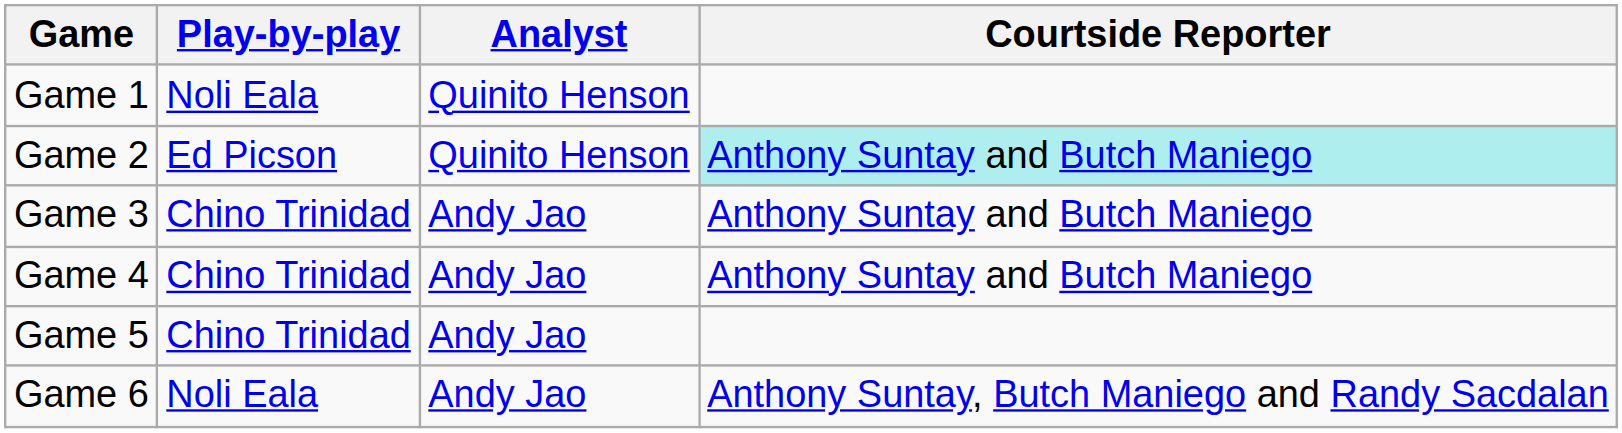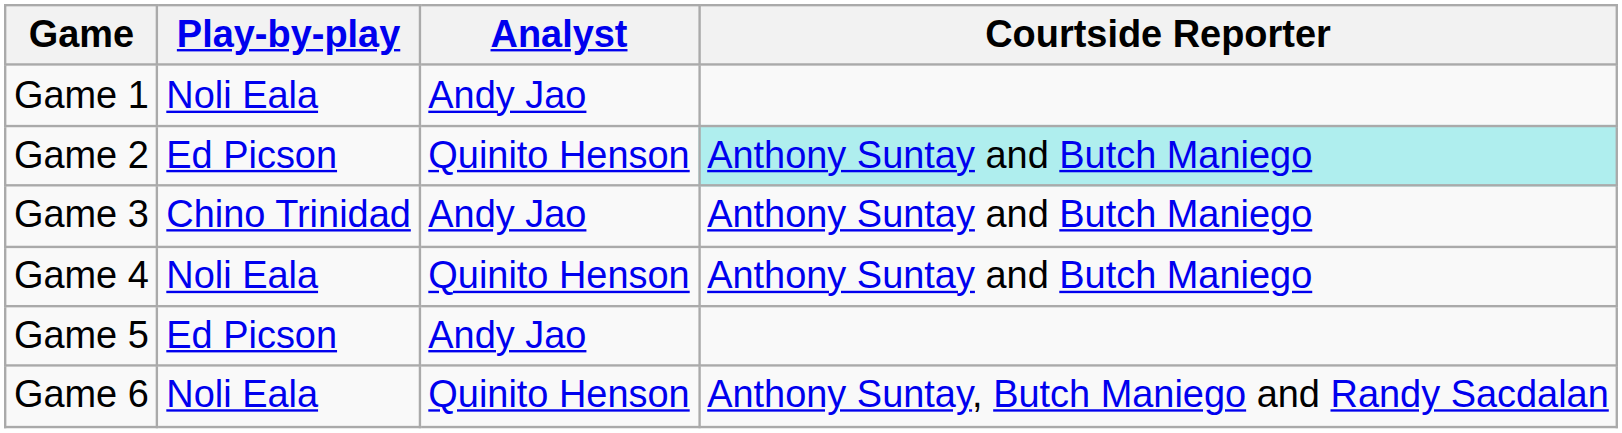 <table class=wikitable>
 <tr>
 <th>Game</th>
 <th><a href='#'>Play-by-play</a></th>
 <th><a href='#'>Analyst</a></th>
 <th>Courtside Reporter</th>
 </tr>
 <tr>
 <td>Game 1</td>
 <td><a href='#'>Noli Eala</a></td>
-<td><a href='#'>Quinito Henson</a></td>
+<td><a href='#'>Andy Jao</a></td>
 <td></td>
 </tr>
 <tr>
 <td>Game 2</td>
 <td><a href='#'>Ed Picson</a></td>
 <td><a href='#'>Quinito Henson</a></td>
 <td style="background: paleturquoise;"><a href='#'>Anthony Suntay</a> and <a href='#'>Butch Maniego</a></td>
 </tr>
 <tr>
 <td>Game 3</td>
 <td><a href='#'>Chino Trinidad</a></td>
 <td><a href='#'>Andy Jao</a></td>
 <td><a href='#'>Anthony Suntay</a> and <a href='#'>Butch Maniego</a></td>
 </tr>
 <tr>
 <td>Game 4</td>
-<td><a href='#'>Chino Trinidad</a></td>
-<td><a href='#'>Andy Jao</a></td>
+<td><a href='#'>Noli Eala</a></td>
+<td><a href='#'>Quinito Henson</a></td>
 <td><a href='#'>Anthony Suntay</a> and <a href='#'>Butch Maniego</a></td>
 </tr>
 <tr>
 <td>Game 5</td>
-<td><a href='#'>Chino Trinidad</a></td>
+<td><a href='#'>Ed Picson</a></td>
 <td><a href='#'>Andy Jao</a></td>
 <td></td>
 </tr>
 <tr>
 <td>Game 6</td>
 <td><a href='#'>Noli Eala</a></td>
-<td><a href='#'>Andy Jao</a></td>
+<td><a href='#'>Quinito Henson</a></td>
 <td><a href='#'>Anthony Suntay</a>, <a href='#'>Butch Maniego</a> and <a href='#'>Randy Sacdalan</a></td>
 </tr>
 </table>
